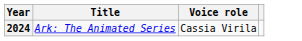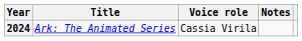 <table class="wikitable plainrowheaders sortable">
 <tr>
 <th scope="col">Year</th>
 <th scope="col">Title</th>
 <th scope="col">Voice role</th>
+<th scope="col" class="unsortable">Notes</th>
 <th scope="col" class="unsortable"></th>
 </tr>
 <tr>
 <th scope="row">2024</th>
 <td><em><a href='#'>Ark: The Animated Series</a></em></td>
 <td>Cassia Virila</td>
+<td></td>
 <td style="text-align:center;"></td>
 </tr>
 </table>
